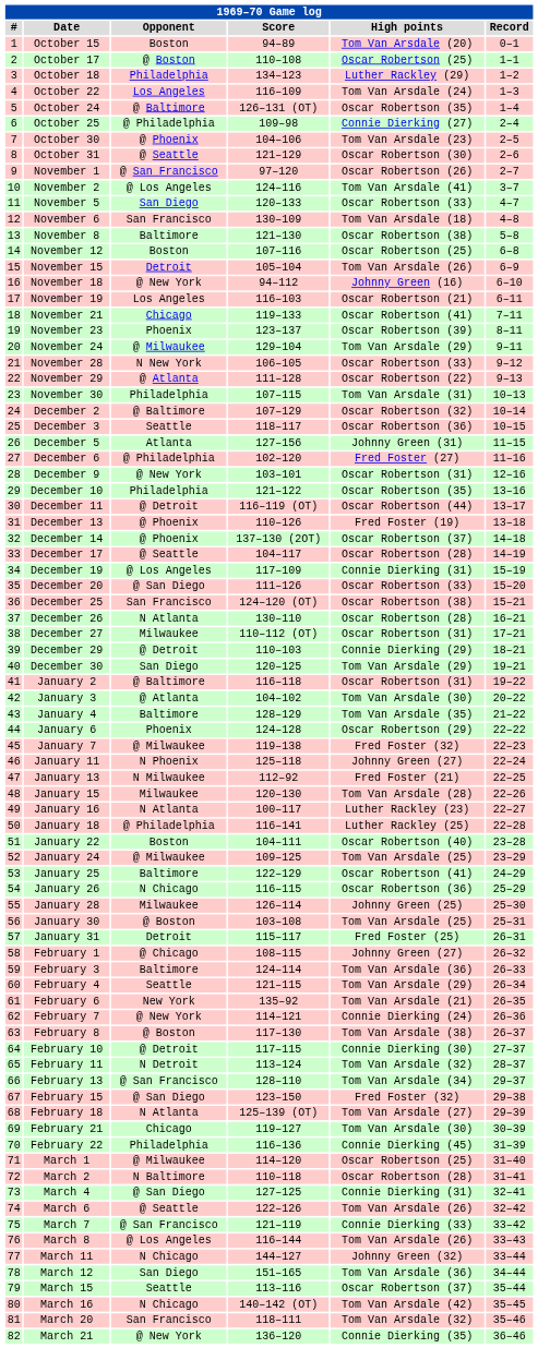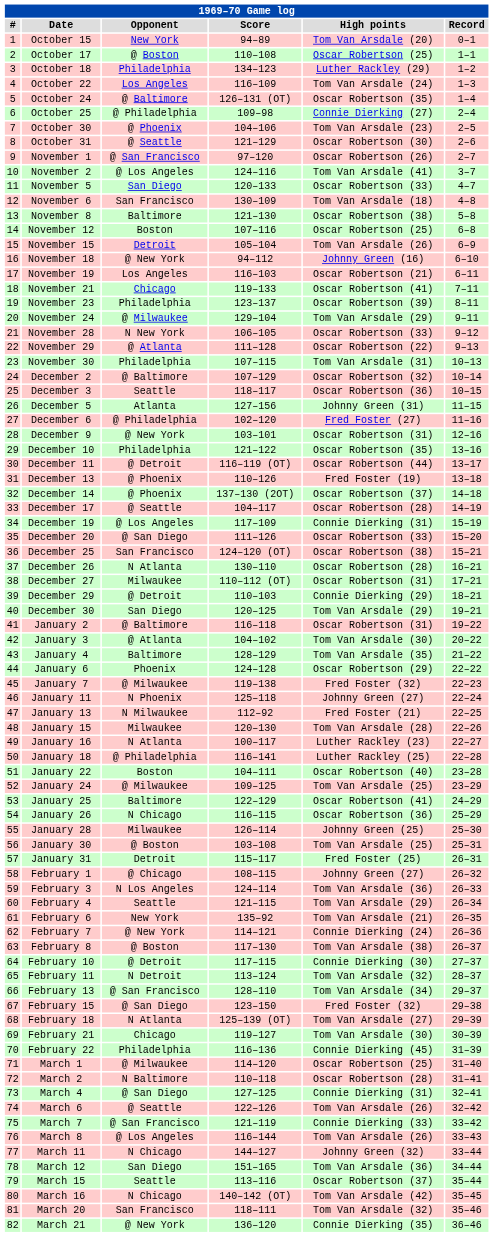 <table class="toccolours collapsible" width=50% style="clear:both; margin:1.5em auto; text-align:center">
 <tr>
 <th colspan=11 style="background:#0046AD; color:white;">1969–70 Game log</th>
 </tr>
 <tr align="center" bgcolor="#dddddd">
 <td><strong>#</strong></td>
 <td><strong>Date</strong></td>
 <td><strong>Opponent</strong></td>
 <td><strong>Score</strong></td>
 <td><strong>High points</strong></td>
 <td><strong>Record</strong></td>
 </tr>
 <tr align="center" bgcolor="ffcccc">
 <td>1</td>
 <td>October 15</td>
-<td>Boston</td>
+<td><a href='#'>New York</a></td>
 <td>94–89</td>
 <td><a href='#'>Tom Van Arsdale</a> (20)</td>
 <td>0–1</td>
 </tr>
 <tr align="center" bgcolor="ccffcc">
 <td>2</td>
 <td>October 17</td>
 <td>@ <a href='#'>Boston</a></td>
 <td>110–108</td>
 <td><a href='#'>Oscar Robertson</a> (25)</td>
 <td>1–1</td>
 </tr>
 <tr align="center" bgcolor="ffcccc">
 <td>3</td>
 <td>October 18</td>
 <td><a href='#'>Philadelphia</a></td>
 <td>134–123</td>
 <td><a href='#'>Luther Rackley</a> (29)</td>
 <td>1–2</td>
 </tr>
 <tr align="center" bgcolor="ffcccc">
 <td>4</td>
 <td>October 22</td>
 <td><a href='#'>Los Angeles</a></td>
 <td>116–109</td>
 <td>Tom Van Arsdale (24)</td>
 <td>1–3</td>
 </tr>
 <tr align="center" bgcolor="ffcccc">
 <td>5</td>
 <td>October 24</td>
 <td>@ <a href='#'>Baltimore</a></td>
 <td>126–131 (OT)</td>
 <td>Oscar Robertson (35)</td>
 <td>1–4</td>
 </tr>
 <tr align="center" bgcolor="ccffcc">
 <td>6</td>
 <td>October 25</td>
 <td>@ Philadelphia</td>
 <td>109–98</td>
 <td><a href='#'>Connie Dierking</a> (27)</td>
 <td>2–4</td>
 </tr>
 <tr align="center" bgcolor="ffcccc">
 <td>7</td>
 <td>October 30</td>
 <td>@ <a href='#'>Phoenix</a></td>
 <td>104–106</td>
 <td>Tom Van Arsdale (23)</td>
 <td>2–5</td>
 </tr>
 <tr align="center" bgcolor="ffcccc">
 <td>8</td>
 <td>October 31</td>
 <td>@ <a href='#'>Seattle</a></td>
 <td>121–129</td>
 <td>Oscar Robertson (30)</td>
 <td>2–6</td>
 </tr>
 <tr align="center" bgcolor="ffcccc">
 <td>9</td>
 <td>November 1</td>
 <td>@ <a href='#'>San Francisco</a></td>
 <td>97–120</td>
 <td>Oscar Robertson (26)</td>
 <td>2–7</td>
 </tr>
 <tr align="center" bgcolor="ccffcc">
 <td>10</td>
 <td>November 2</td>
 <td>@ Los Angeles</td>
 <td>124–116</td>
 <td>Tom Van Arsdale (41)</td>
 <td>3–7</td>
 </tr>
 <tr align="center" bgcolor="ccffcc">
 <td>11</td>
 <td>November 5</td>
 <td><a href='#'>San Diego</a></td>
 <td>120–133</td>
 <td>Oscar Robertson (33)</td>
 <td>4–7</td>
 </tr>
 <tr align="center" bgcolor="ffcccc">
 <td>12</td>
 <td>November 6</td>
 <td>San Francisco</td>
 <td>130–109</td>
 <td>Tom Van Arsdale (18)</td>
 <td>4–8</td>
 </tr>
 <tr align="center" bgcolor="ccffcc">
 <td>13</td>
 <td>November 8</td>
 <td>Baltimore</td>
 <td>121–130</td>
 <td>Oscar Robertson (38)</td>
 <td>5–8</td>
 </tr>
 <tr align="center" bgcolor="ccffcc">
 <td>14</td>
 <td>November 12</td>
 <td>Boston</td>
 <td>107–116</td>
 <td>Oscar Robertson (25)</td>
 <td>6–8</td>
 </tr>
 <tr align="center" bgcolor="ffcccc">
 <td>15</td>
 <td>November 15</td>
 <td><a href='#'>Detroit</a></td>
 <td>105–104</td>
 <td>Tom Van Arsdale (26)</td>
 <td>6–9</td>
 </tr>
 <tr align="center" bgcolor="ffcccc">
 <td>16</td>
 <td>November 18</td>
 <td>@ New York</td>
 <td>94–112</td>
 <td><a href='#'>Johnny Green</a> (16)</td>
 <td>6–10</td>
 </tr>
 <tr align="center" bgcolor="ffcccc">
 <td>17</td>
 <td>November 19</td>
 <td>Los Angeles</td>
 <td>116–103</td>
 <td>Oscar Robertson (21)</td>
 <td>6–11</td>
 </tr>
 <tr align="center" bgcolor="ccffcc">
 <td>18</td>
 <td>November 21</td>
 <td><a href='#'>Chicago</a></td>
 <td>119–133</td>
 <td>Oscar Robertson (41)</td>
 <td>7–11</td>
 </tr>
 <tr align="center" bgcolor="ccffcc">
 <td>19</td>
 <td>November 23</td>
-<td>Phoenix</td>
+<td>Philadelphia</td>
 <td>123–137</td>
 <td>Oscar Robertson (39)</td>
 <td>8–11</td>
 </tr>
 <tr align="center" bgcolor="ccffcc">
 <td>20</td>
 <td>November 24</td>
 <td>@ <a href='#'>Milwaukee</a></td>
 <td>129–104</td>
 <td>Tom Van Arsdale (29)</td>
 <td>9–11</td>
 </tr>
 <tr align="center" bgcolor="ffcccc">
 <td>21</td>
 <td>November 28</td>
 <td>N New York</td>
 <td>106–105</td>
 <td>Oscar Robertson (33)</td>
 <td>9–12</td>
 </tr>
 <tr align="center" bgcolor="ffcccc">
 <td>22</td>
 <td>November 29</td>
 <td>@ <a href='#'>Atlanta</a></td>
 <td>111–128</td>
 <td>Oscar Robertson (22)</td>
 <td>9–13</td>
 </tr>
 <tr align="center" bgcolor="ccffcc">
 <td>23</td>
 <td>November 30</td>
 <td>Philadelphia</td>
 <td>107–115</td>
 <td>Tom Van Arsdale (31)</td>
 <td>10–13</td>
 </tr>
 <tr align="center" bgcolor="ffcccc">
 <td>24</td>
 <td>December 2</td>
 <td>@ Baltimore</td>
 <td>107–129</td>
 <td>Oscar Robertson (32)</td>
 <td>10–14</td>
 </tr>
 <tr align="center" bgcolor="ffcccc">
 <td>25</td>
 <td>December 3</td>
 <td>Seattle</td>
 <td>118–117</td>
 <td>Oscar Robertson (36)</td>
 <td>10–15</td>
 </tr>
 <tr align="center" bgcolor="ccffcc">
 <td>26</td>
 <td>December 5</td>
 <td>Atlanta</td>
 <td>127–156</td>
 <td>Johnny Green (31)</td>
 <td>11–15</td>
 </tr>
 <tr align="center" bgcolor="ffcccc">
 <td>27</td>
 <td>December 6</td>
 <td>@ Philadelphia</td>
 <td>102–120</td>
 <td><a href='#'>Fred Foster</a> (27)</td>
 <td>11–16</td>
 </tr>
 <tr align="center" bgcolor="ccffcc">
 <td>28</td>
 <td>December 9</td>
 <td>@ New York</td>
 <td>103–101</td>
 <td>Oscar Robertson (31)</td>
 <td>12–16</td>
 </tr>
 <tr align="center" bgcolor="ccffcc">
 <td>29</td>
 <td>December 10</td>
 <td>Philadelphia</td>
 <td>121–122</td>
 <td>Oscar Robertson (35)</td>
 <td>13–16</td>
 </tr>
 <tr align="center" bgcolor="ffcccc">
 <td>30</td>
 <td>December 11</td>
 <td>@ Detroit</td>
 <td>116–119 (OT)</td>
 <td>Oscar Robertson (44)</td>
 <td>13–17</td>
 </tr>
 <tr align="center" bgcolor="ffcccc">
 <td>31</td>
 <td>December 13</td>
 <td>@ Phoenix</td>
 <td>110–126</td>
 <td>Fred Foster (19)</td>
 <td>13–18</td>
 </tr>
 <tr align="center" bgcolor="ccffcc">
 <td>32</td>
 <td>December 14</td>
 <td>@ Phoenix</td>
 <td>137–130 (2OT)</td>
 <td>Oscar Robertson (37)</td>
 <td>14–18</td>
 </tr>
 <tr align="center" bgcolor="ffcccc">
 <td>33</td>
 <td>December 17</td>
 <td>@ Seattle</td>
 <td>104–117</td>
 <td>Oscar Robertson (28)</td>
 <td>14–19</td>
 </tr>
 <tr align="center" bgcolor="ccffcc">
 <td>34</td>
 <td>December 19</td>
 <td>@ Los Angeles</td>
 <td>117–109</td>
 <td>Connie Dierking (31)</td>
 <td>15–19</td>
 </tr>
 <tr align="center" bgcolor="ffcccc">
 <td>35</td>
 <td>December 20</td>
 <td>@ San Diego</td>
 <td>111–126</td>
 <td>Oscar Robertson (33)</td>
 <td>15–20</td>
 </tr>
 <tr align="center" bgcolor="ffcccc">
 <td>36</td>
 <td>December 25</td>
 <td>San Francisco</td>
 <td>124–120 (OT)</td>
 <td>Oscar Robertson (38)</td>
 <td>15–21</td>
 </tr>
 <tr align="center" bgcolor="ccffcc">
 <td>37</td>
 <td>December 26</td>
 <td>N Atlanta</td>
 <td>130–110</td>
 <td>Oscar Robertson (28)</td>
 <td>16–21</td>
 </tr>
 <tr align="center" bgcolor="ccffcc">
 <td>38</td>
 <td>December 27</td>
 <td>Milwaukee</td>
 <td>110–112 (OT)</td>
 <td>Oscar Robertson (31)</td>
 <td>17–21</td>
 </tr>
 <tr align="center" bgcolor="ccffcc">
 <td>39</td>
 <td>December 29</td>
 <td>@ Detroit</td>
 <td>110–103</td>
 <td>Connie Dierking (29)</td>
 <td>18–21</td>
 </tr>
 <tr align="center" bgcolor="ccffcc">
 <td>40</td>
 <td>December 30</td>
 <td>San Diego</td>
 <td>120–125</td>
 <td>Tom Van Arsdale (29)</td>
 <td>19–21</td>
 </tr>
 <tr align="center" bgcolor="ffcccc">
 <td>41</td>
 <td>January 2</td>
 <td>@ Baltimore</td>
 <td>116–118</td>
 <td>Oscar Robertson (31)</td>
 <td>19–22</td>
 </tr>
 <tr align="center" bgcolor="ccffcc">
 <td>42</td>
 <td>January 3</td>
 <td>@ Atlanta</td>
 <td>104–102</td>
 <td>Tom Van Arsdale (30)</td>
 <td>20–22</td>
 </tr>
 <tr align="center" bgcolor="ccffcc">
 <td>43</td>
 <td>January 4</td>
 <td>Baltimore</td>
 <td>128–129</td>
 <td>Tom Van Arsdale (35)</td>
 <td>21–22</td>
 </tr>
 <tr align="center" bgcolor="ccffcc">
 <td>44</td>
 <td>January 6</td>
 <td>Phoenix</td>
 <td>124–128</td>
 <td>Oscar Robertson (29)</td>
 <td>22–22</td>
 </tr>
 <tr align="center" bgcolor="ffcccc">
 <td>45</td>
 <td>January 7</td>
 <td>@ Milwaukee</td>
 <td>119–138</td>
 <td>Fred Foster (32)</td>
 <td>22–23</td>
 </tr>
 <tr align="center" bgcolor="ffcccc">
 <td>46</td>
 <td>January 11</td>
 <td>N Phoenix</td>
 <td>125–118</td>
 <td>Johnny Green (27)</td>
 <td>22–24</td>
 </tr>
 <tr align="center" bgcolor="ffcccc">
 <td>47</td>
 <td>January 13</td>
 <td>N Milwaukee</td>
 <td>112–92</td>
 <td>Fred Foster (21)</td>
 <td>22–25</td>
 </tr>
 <tr align="center" bgcolor="ffcccc">
 <td>48</td>
 <td>January 15</td>
 <td>Milwaukee</td>
 <td>120–130</td>
 <td>Tom Van Arsdale (28)</td>
 <td>22–26</td>
 </tr>
 <tr align="center" bgcolor="ffcccc">
 <td>49</td>
 <td>January 16</td>
 <td>N Atlanta</td>
 <td>100–117</td>
 <td>Luther Rackley (23)</td>
 <td>22–27</td>
 </tr>
 <tr align="center" bgcolor="ffcccc">
 <td>50</td>
 <td>January 18</td>
 <td>@ Philadelphia</td>
 <td>116–141</td>
 <td>Luther Rackley (25)</td>
 <td>22–28</td>
 </tr>
 <tr align="center" bgcolor="ccffcc">
 <td>51</td>
 <td>January 22</td>
 <td>Boston</td>
 <td>104–111</td>
 <td>Oscar Robertson (40)</td>
 <td>23–28</td>
 </tr>
 <tr align="center" bgcolor="ffcccc">
 <td>52</td>
 <td>January 24</td>
 <td>@ Milwaukee</td>
 <td>109–125</td>
 <td>Tom Van Arsdale (25)</td>
 <td>23–29</td>
 </tr>
 <tr align="center" bgcolor="ccffcc">
 <td>53</td>
 <td>January 25</td>
 <td>Baltimore</td>
 <td>122–129</td>
 <td>Oscar Robertson (41)</td>
 <td>24–29</td>
 </tr>
 <tr align="center" bgcolor="ccffcc">
 <td>54</td>
 <td>January 26</td>
 <td>N Chicago</td>
 <td>116–115</td>
 <td>Oscar Robertson (36)</td>
 <td>25–29</td>
 </tr>
 <tr align="center" bgcolor="ffcccc">
 <td>55</td>
 <td>January 28</td>
 <td>Milwaukee</td>
 <td>126–114</td>
 <td>Johnny Green (25)</td>
 <td>25–30</td>
 </tr>
 <tr align="center" bgcolor="ffcccc">
 <td>56</td>
 <td>January 30</td>
 <td>@ Boston</td>
 <td>103–108</td>
 <td>Tom Van Arsdale (25)</td>
 <td>25–31</td>
 </tr>
 <tr align="center" bgcolor="ccffcc">
 <td>57</td>
 <td>January 31</td>
 <td>Detroit</td>
 <td>115–117</td>
 <td>Fred Foster (25)</td>
 <td>26–31</td>
 </tr>
 <tr align="center" bgcolor="ffcccc">
 <td>58</td>
 <td>February 1</td>
 <td>@ Chicago</td>
 <td>108–115</td>
 <td>Johnny Green (27)</td>
 <td>26–32</td>
 </tr>
 <tr align="center" bgcolor="ffcccc">
 <td>59</td>
 <td>February 3</td>
-<td>Baltimore</td>
+<td>N Los Angeles</td>
 <td>124–114</td>
 <td>Tom Van Arsdale (36)</td>
 <td>26–33</td>
 </tr>
 <tr align="center" bgcolor="ffcccc">
 <td>60</td>
 <td>February 4</td>
 <td>Seattle</td>
 <td>121–115</td>
 <td>Tom Van Arsdale (29)</td>
 <td>26–34</td>
 </tr>
 <tr align="center" bgcolor="ffcccc">
 <td>61</td>
 <td>February 6</td>
 <td>New York</td>
 <td>135–92</td>
 <td>Tom Van Arsdale (21)</td>
 <td>26–35</td>
 </tr>
 <tr align="center" bgcolor="ffcccc">
 <td>62</td>
 <td>February 7</td>
 <td>@ New York</td>
 <td>114–121</td>
 <td>Connie Dierking (24)</td>
 <td>26–36</td>
 </tr>
 <tr align="center" bgcolor="ffcccc">
 <td>63</td>
 <td>February 8</td>
 <td>@ Boston</td>
 <td>117–130</td>
 <td>Tom Van Arsdale (38)</td>
 <td>26–37</td>
 </tr>
 <tr align="center" bgcolor="ccffcc">
 <td>64</td>
 <td>February 10</td>
 <td>@ Detroit</td>
 <td>117–115</td>
 <td>Connie Dierking (30)</td>
 <td>27–37</td>
 </tr>
 <tr align="center" bgcolor="ccffcc">
 <td>65</td>
 <td>February 11</td>
 <td>N Detroit</td>
 <td>113–124</td>
 <td>Tom Van Arsdale (32)</td>
 <td>28–37</td>
 </tr>
 <tr align="center" bgcolor="ccffcc">
 <td>66</td>
 <td>February 13</td>
 <td>@ San Francisco</td>
 <td>128–110</td>
 <td>Tom Van Arsdale (34)</td>
 <td>29–37</td>
 </tr>
 <tr align="center" bgcolor="ffcccc">
 <td>67</td>
 <td>February 15</td>
 <td>@ San Diego</td>
 <td>123–150</td>
 <td>Fred Foster (32)</td>
 <td>29–38</td>
 </tr>
 <tr align="center" bgcolor="ffcccc">
 <td>68</td>
 <td>February 18</td>
 <td>N Atlanta</td>
 <td>125–139 (OT)</td>
 <td>Tom Van Arsdale (27)</td>
 <td>29–39</td>
 </tr>
 <tr align="center" bgcolor="ccffcc">
 <td>69</td>
 <td>February 21</td>
 <td>Chicago</td>
 <td>119–127</td>
 <td>Tom Van Arsdale (30)</td>
 <td>30–39</td>
 </tr>
 <tr align="center" bgcolor="ccffcc">
 <td>70</td>
 <td>February 22</td>
 <td>Philadelphia</td>
 <td>116–136</td>
 <td>Connie Dierking (45)</td>
 <td>31–39</td>
 </tr>
 <tr align="center" bgcolor="ffcccc">
 <td>71</td>
 <td>March 1</td>
 <td>@ Milwaukee</td>
 <td>114–120</td>
 <td>Oscar Robertson (25)</td>
 <td>31–40</td>
 </tr>
 <tr align="center" bgcolor="ffcccc">
 <td>72</td>
 <td>March 2</td>
 <td>N Baltimore</td>
 <td>110–118</td>
 <td>Oscar Robertson (28)</td>
 <td>31–41</td>
 </tr>
 <tr align="center" bgcolor="ccffcc">
 <td>73</td>
 <td>March 4</td>
 <td>@ San Diego</td>
 <td>127–125</td>
 <td>Connie Dierking (31)</td>
 <td>32–41</td>
 </tr>
 <tr align="center" bgcolor="ffcccc">
 <td>74</td>
 <td>March 6</td>
 <td>@ Seattle</td>
 <td>122–126</td>
 <td>Tom Van Arsdale (26)</td>
 <td>32–42</td>
 </tr>
 <tr align="center" bgcolor="ccffcc">
 <td>75</td>
 <td>March 7</td>
 <td>@ San Francisco</td>
 <td>121–119</td>
 <td>Connie Dierking (33)</td>
 <td>33–42</td>
 </tr>
 <tr align="center" bgcolor="ffcccc">
 <td>76</td>
 <td>March 8</td>
 <td>@ Los Angeles</td>
 <td>116–144</td>
 <td>Tom Van Arsdale (26)</td>
 <td>33–43</td>
 </tr>
 <tr align="center" bgcolor="ffcccc">
 <td>77</td>
 <td>March 11</td>
 <td>N Chicago</td>
 <td>144–127</td>
 <td>Johnny Green (32)</td>
 <td>33–44</td>
 </tr>
 <tr align="center" bgcolor="ccffcc">
 <td>78</td>
 <td>March 12</td>
 <td>San Diego</td>
 <td>151–165</td>
 <td>Tom Van Arsdale (36)</td>
 <td>34–44</td>
 </tr>
 <tr align="center" bgcolor="ccffcc">
 <td>79</td>
 <td>March 15</td>
 <td>Seattle</td>
 <td>113–116</td>
 <td>Oscar Robertson (37)</td>
 <td>35–44</td>
 </tr>
 <tr align="center" bgcolor="ffcccc">
 <td>80</td>
 <td>March 16</td>
 <td>N Chicago</td>
 <td>140–142 (OT)</td>
 <td>Tom Van Arsdale (42)</td>
 <td>35–45</td>
 </tr>
 <tr align="center" bgcolor="ffcccc">
 <td>81</td>
 <td>March 20</td>
 <td>San Francisco</td>
 <td>118–111</td>
 <td>Tom Van Arsdale (32)</td>
 <td>35–46</td>
 </tr>
 <tr align="center" bgcolor="ccffcc">
 <td>82</td>
 <td>March 21</td>
 <td>@ New York</td>
 <td>136–120</td>
 <td>Connie Dierking (35)</td>
 <td>36–46</td>
 </tr>
 </table>
